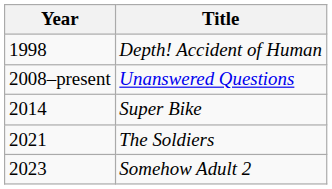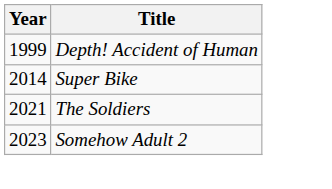 <table class="wikitable sortable">
 <tr>
 <th>Year</th>
 <th>Title</th>
 </tr>
 <tr>
-<td>1998 </td>
+<td>1999 </td>
 <td><em>Depth! Accident of Human</em></td>
-</tr>
-<tr>
-<td>2008–present </td>
-<td><em><a href='#'>Unanswered Questions</a></em></td>
 </tr>
 <tr>
 <td>2014 </td>
 <td><em>Super Bike</em></td>
 </tr>
 <tr>
 <td>2021</td>
 <td><em>The Soldiers</em></td>
 </tr>
 <tr>
 <td>2023</td>
 <td><em>Somehow Adult 2</em></td>
 </tr>
 </table>
